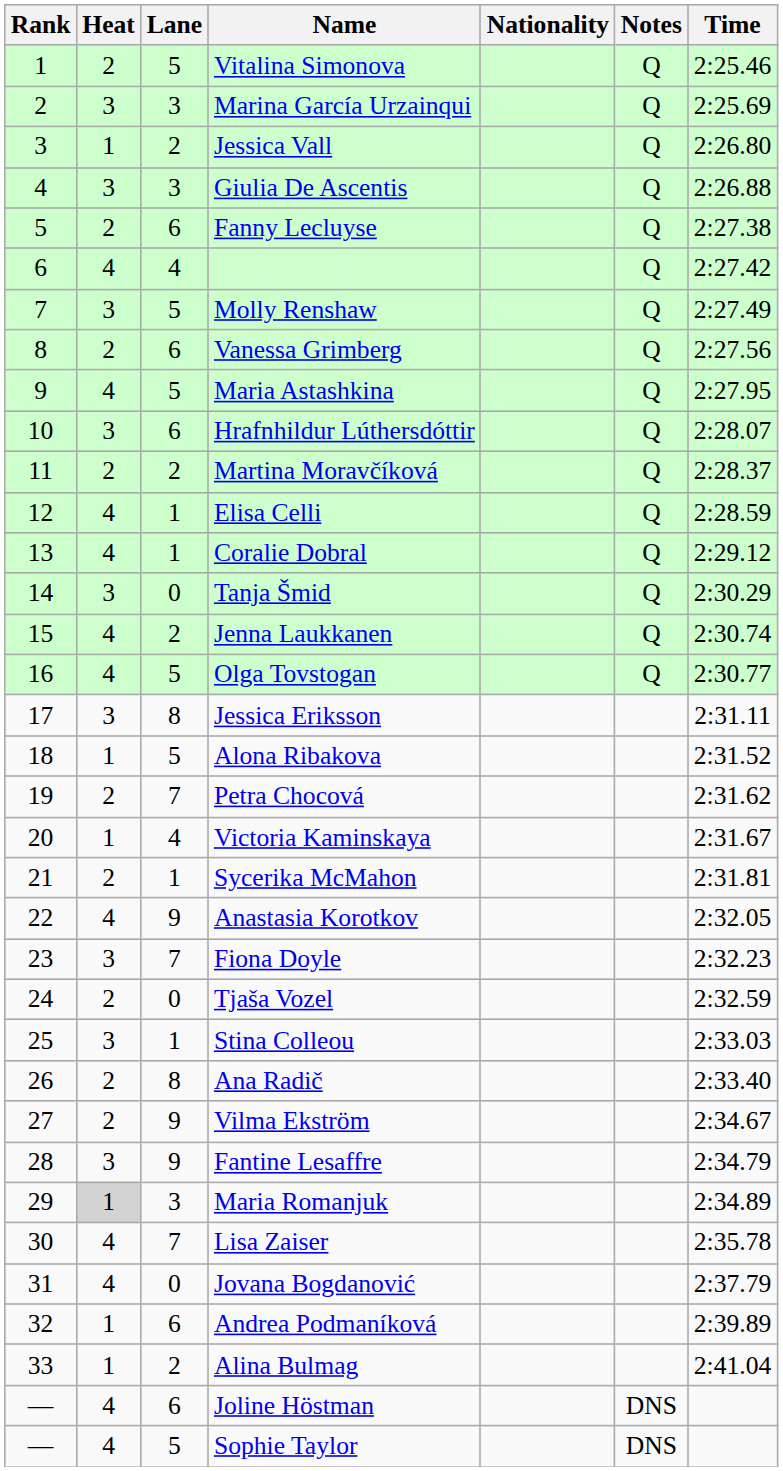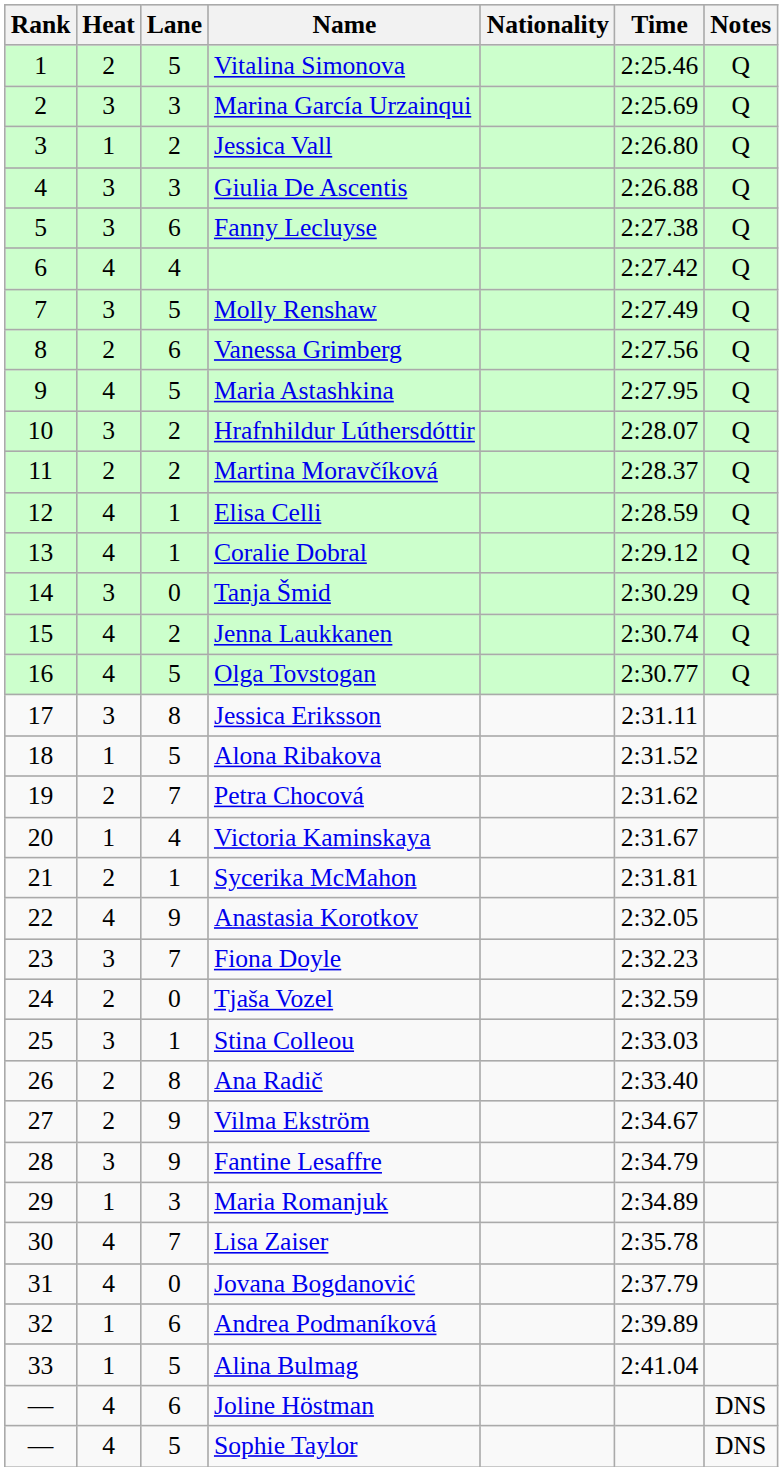 <table class="wikitable sortable" style="text-align:center">
 <tr>
 <th>Rank</th>
 <th>Heat</th>
 <th>Lane</th>
 <th>Name</th>
 <th>Nationality</th>
+<th>Time</th>
 <th>Notes</th>
-<th>Time</th>
 </tr>
 <tr bgcolor=ccffcc>
 <td>1</td>
 <td>2</td>
 <td>5</td>
 <td align=left><a href='#'>Vitalina Simonova</a></td>
 <td align=left></td>
+<td>2:25.46</td>
 <td>Q</td>
-<td>2:25.46</td>
 </tr>
 <tr bgcolor=ccffcc>
 <td>2</td>
 <td>3</td>
 <td>3</td>
 <td align=left><a href='#'>Marina García Urzainqui</a></td>
 <td align=left></td>
+<td>2:25.69</td>
 <td>Q</td>
-<td>2:25.69</td>
 </tr>
 <tr bgcolor=ccffcc>
 <td>3</td>
 <td>1</td>
 <td>2</td>
 <td align=left><a href='#'>Jessica Vall</a></td>
 <td align=left></td>
+<td>2:26.80</td>
 <td>Q</td>
-<td>2:26.80</td>
 </tr>
 <tr bgcolor=ccffcc>
 <td>4</td>
 <td>3</td>
 <td>3</td>
 <td align=left><a href='#'>Giulia De Ascentis</a></td>
 <td align=left></td>
+<td>2:26.88</td>
 <td>Q</td>
-<td>2:26.88</td>
 </tr>
 <tr bgcolor=ccffcc>
 <td>5</td>
-<td>2</td>
+<td>3</td>
 <td>6</td>
 <td align=left><a href='#'>Fanny Lecluyse</a></td>
 <td align=left></td>
+<td>2:27.38</td>
 <td>Q</td>
-<td>2:27.38</td>
 </tr>
 <tr bgcolor=ccffcc>
 <td>6</td>
 <td>4</td>
 <td>4</td>
 <td align=left></td>
 <td align=left></td>
+<td>2:27.42</td>
 <td>Q</td>
-<td>2:27.42</td>
 </tr>
 <tr bgcolor=ccffcc>
 <td>7</td>
 <td>3</td>
 <td>5</td>
 <td align=left><a href='#'>Molly Renshaw</a></td>
 <td align=left></td>
+<td>2:27.49</td>
 <td>Q</td>
-<td>2:27.49</td>
 </tr>
 <tr bgcolor=ccffcc>
 <td>8</td>
 <td>2</td>
 <td>6</td>
 <td align=left><a href='#'>Vanessa Grimberg</a></td>
 <td align=left></td>
+<td>2:27.56</td>
 <td>Q</td>
-<td>2:27.56</td>
 </tr>
 <tr bgcolor=ccffcc>
 <td>9</td>
 <td>4</td>
 <td>5</td>
 <td align=left><a href='#'>Maria Astashkina</a></td>
 <td align=left></td>
+<td>2:27.95</td>
 <td>Q</td>
-<td>2:27.95</td>
 </tr>
 <tr bgcolor=ccffcc>
 <td>10</td>
 <td>3</td>
-<td>6</td>
+<td>2</td>
 <td align=left><a href='#'>Hrafnhildur Lúthersdóttir</a></td>
 <td align=left></td>
+<td>2:28.07</td>
 <td>Q</td>
-<td>2:28.07</td>
 </tr>
 <tr bgcolor=ccffcc>
 <td>11</td>
 <td>2</td>
 <td>2</td>
 <td align=left><a href='#'>Martina Moravčíková</a></td>
 <td align=left></td>
+<td>2:28.37</td>
 <td>Q</td>
-<td>2:28.37</td>
 </tr>
 <tr bgcolor=ccffcc>
 <td>12</td>
 <td>4</td>
 <td>1</td>
 <td align=left><a href='#'>Elisa Celli</a></td>
 <td align=left></td>
+<td>2:28.59</td>
 <td>Q</td>
-<td>2:28.59</td>
 </tr>
 <tr bgcolor=ccffcc>
 <td>13</td>
 <td>4</td>
 <td>1</td>
 <td align=left><a href='#'>Coralie Dobral</a></td>
 <td align=left></td>
+<td>2:29.12</td>
 <td>Q</td>
-<td>2:29.12</td>
 </tr>
 <tr bgcolor=ccffcc>
 <td>14</td>
 <td>3</td>
 <td>0</td>
 <td align=left><a href='#'>Tanja Šmid</a></td>
 <td align=left></td>
+<td>2:30.29</td>
 <td>Q</td>
-<td>2:30.29</td>
 </tr>
 <tr bgcolor=ccffcc>
 <td>15</td>
 <td>4</td>
 <td>2</td>
 <td align=left><a href='#'>Jenna Laukkanen</a></td>
 <td align=left></td>
+<td>2:30.74</td>
 <td>Q</td>
-<td>2:30.74</td>
 </tr>
 <tr bgcolor=ccffcc>
 <td>16</td>
 <td>4</td>
 <td>5</td>
 <td align=left><a href='#'>Olga Tovstogan</a></td>
 <td align=left></td>
+<td>2:30.77</td>
 <td>Q</td>
-<td>2:30.77</td>
 </tr>
 <tr>
 <td>17</td>
 <td>3</td>
 <td>8</td>
 <td align=left><a href='#'>Jessica Eriksson</a></td>
 <td align=left></td>
+<td>2:31.11</td>
 <td></td>
-<td>2:31.11</td>
 </tr>
 <tr>
 <td>18</td>
 <td>1</td>
 <td>5</td>
 <td align=left><a href='#'>Alona Ribakova</a></td>
 <td align=left></td>
+<td>2:31.52</td>
 <td></td>
-<td>2:31.52</td>
 </tr>
 <tr>
 <td>19</td>
 <td>2</td>
 <td>7</td>
 <td align=left><a href='#'>Petra Chocová</a></td>
 <td align=left></td>
+<td>2:31.62</td>
 <td></td>
-<td>2:31.62</td>
 </tr>
 <tr>
 <td>20</td>
 <td>1</td>
 <td>4</td>
 <td align=left><a href='#'>Victoria Kaminskaya</a></td>
 <td align=left></td>
+<td>2:31.67</td>
 <td></td>
-<td>2:31.67</td>
 </tr>
 <tr>
 <td>21</td>
 <td>2</td>
 <td>1</td>
 <td align=left><a href='#'>Sycerika McMahon</a></td>
 <td align=left></td>
+<td>2:31.81</td>
 <td></td>
-<td>2:31.81</td>
 </tr>
 <tr>
 <td>22</td>
 <td>4</td>
 <td>9</td>
 <td align=left><a href='#'>Anastasia Korotkov</a></td>
 <td align=left></td>
+<td>2:32.05</td>
 <td></td>
-<td>2:32.05</td>
 </tr>
 <tr>
 <td>23</td>
 <td>3</td>
 <td>7</td>
 <td align=left><a href='#'>Fiona Doyle</a></td>
 <td align=left></td>
+<td>2:32.23</td>
 <td></td>
-<td>2:32.23</td>
 </tr>
 <tr>
 <td>24</td>
 <td>2</td>
 <td>0</td>
 <td align=left><a href='#'>Tjaša Vozel</a></td>
 <td align=left></td>
+<td>2:32.59</td>
 <td></td>
-<td>2:32.59</td>
 </tr>
 <tr>
 <td>25</td>
 <td>3</td>
 <td>1</td>
 <td align=left><a href='#'>Stina Colleou</a></td>
 <td align=left></td>
+<td>2:33.03</td>
 <td></td>
-<td>2:33.03</td>
 </tr>
 <tr>
 <td>26</td>
 <td>2</td>
 <td>8</td>
 <td align=left><a href='#'>Ana Radič</a></td>
 <td align=left></td>
+<td>2:33.40</td>
 <td></td>
-<td>2:33.40</td>
 </tr>
 <tr>
 <td>27</td>
 <td>2</td>
 <td>9</td>
 <td align=left><a href='#'>Vilma Ekström</a></td>
 <td align=left></td>
+<td>2:34.67</td>
 <td></td>
-<td>2:34.67</td>
 </tr>
 <tr>
 <td>28</td>
 <td>3</td>
 <td>9</td>
 <td align=left><a href='#'>Fantine Lesaffre</a></td>
 <td align=left></td>
+<td>2:34.79</td>
 <td></td>
-<td>2:34.79</td>
 </tr>
 <tr>
 <td>29</td>
-<td style="background: lightgrey;">1</td>
+<td>1</td>
 <td>3</td>
 <td align=left><a href='#'>Maria Romanjuk</a></td>
 <td align=left></td>
+<td>2:34.89</td>
 <td></td>
-<td>2:34.89</td>
 </tr>
 <tr>
 <td>30</td>
 <td>4</td>
 <td>7</td>
 <td align=left><a href='#'>Lisa Zaiser</a></td>
 <td align=left></td>
+<td>2:35.78</td>
 <td></td>
-<td>2:35.78</td>
 </tr>
 <tr>
 <td>31</td>
 <td>4</td>
 <td>0</td>
 <td align=left><a href='#'>Jovana Bogdanović</a></td>
 <td align=left></td>
+<td>2:37.79</td>
 <td></td>
-<td>2:37.79</td>
 </tr>
 <tr>
 <td>32</td>
 <td>1</td>
 <td>6</td>
 <td align=left><a href='#'>Andrea Podmaníková</a></td>
 <td align=left></td>
+<td>2:39.89</td>
 <td></td>
-<td>2:39.89</td>
 </tr>
 <tr>
 <td>33</td>
 <td>1</td>
-<td>2</td>
+<td>5</td>
 <td align=left><a href='#'>Alina Bulmag</a></td>
 <td align=left></td>
+<td>2:41.04</td>
 <td></td>
-<td>2:41.04</td>
 </tr>
 <tr>
 <td>—</td>
 <td>4</td>
 <td>6</td>
 <td align=left><a href='#'>Joline Höstman</a></td>
 <td align=left></td>
+<td></td>
 <td>DNS</td>
-<td></td>
 </tr>
 <tr>
 <td>—</td>
 <td>4</td>
 <td>5</td>
 <td align=left><a href='#'>Sophie Taylor</a></td>
 <td align=left></td>
+<td></td>
 <td>DNS</td>
-<td></td>
 </tr>
 </table>
